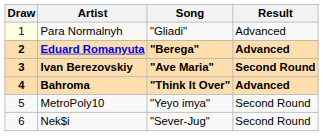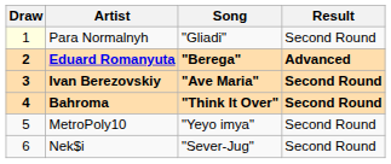 <table class="sortable wikitable" style="margin: 1em auto 1em auto; text-align:center;">
 <tr>
 <th>Draw</th>
 <th>Artist</th>
 <th>Song</th>
 <th>Result</th>
 </tr>
 <tr>
 <td style="background: lightyellow;">1</td>
 <td style="text-align:left;">Para Normalnyh</td>
 <td style="text-align:left;">"Gliadi"</td>
-<td style="text-align:left;">Advanced</td>
+<td style="text-align:left;">Second Round</td>
 </tr>
 <tr style="font-weight:bold; background:navajowhite;">
 <td>2</td>
 <td style="text-align:left;"><a href='#'>Eduard Romanyuta</a></td>
 <td style="text-align:left;">"Berega"</td>
 <td style="text-align:left;">Advanced</td>
 </tr>
 <tr style="font-weight:bold; background:navajowhite;">
 <td>3</td>
 <td style="text-align:left;">Ivan Berezovskiy</td>
 <td style="text-align:left;">"Ave Maria"</td>
 <td style="text-align:left;">Second Round</td>
 </tr>
 <tr style="font-weight:bold; background:navajowhite;">
 <td>4</td>
 <td style="text-align:left;">Bahroma</td>
 <td style="text-align:left;">"Think It Over"</td>
-<td style="text-align:left;">Advanced</td>
+<td style="text-align:left;">Second Round</td>
 </tr>
 <tr>
 <td>5</td>
 <td style="text-align:left;">MetroPoly10</td>
 <td style="text-align:left;">"Yeyo imya"</td>
 <td style="text-align:left;">Second Round</td>
 </tr>
 <tr>
 <td>6</td>
 <td style="text-align:left;">Nek$i</td>
 <td style="text-align:left;">"Sever-Jug"</td>
 <td style="text-align:left;">Second Round</td>
 </tr>
 </table>
